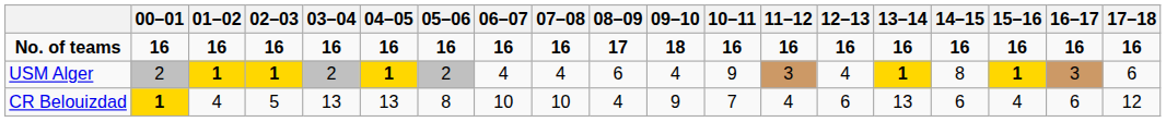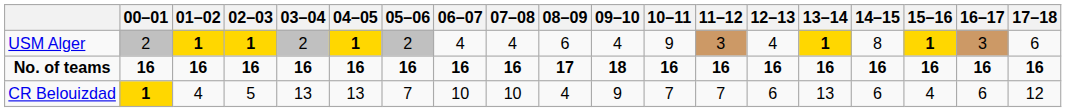 <table border=1  bordercolor="#CCCCCC" class=wikitable style="font-size:90%;">
 <tr align=LEFT valign=CENTER>
 <th></th>
 <th>00–01</th>
 <th>01–02</th>
 <th>02–03</th>
 <th>03–04</th>
 <th>04–05</th>
 <th>05–06</th>
 <th>06–07</th>
 <th>07–08</th>
 <th>08–09</th>
 <th>09–10</th>
 <th>10–11</th>
 <th>11–12</th>
 <th>12–13</th>
 <th>13–14</th>
 <th>14–15</th>
 <th>15–16</th>
 <th>16–17</th>
 <th>17–18</th>
+</tr>
+<tr align=CENTER valign=BOTTOM>
+<td align=LEFT><a href='#'>USM Alger</a></td>
+<td bgcolor=silver>2</td>
+<td bgcolor=gold><strong>1</strong></td>
+<td bgcolor=gold><strong>1</strong></td>
+<td bgcolor=silver>2</td>
+<td bgcolor=gold><strong>1</strong></td>
+<td bgcolor=silver>2</td>
+<td>4</td>
+<td>4</td>
+<td>6</td>
+<td>4</td>
+<td>9</td>
+<td bgcolor=#cc9966>3</td>
+<td>4</td>
+<td bgcolor=gold><strong>1</strong></td>
+<td>8</td>
+<td bgcolor=gold><strong>1</strong></td>
+<td bgcolor=#cc9966>3</td>
+<td>6</td>
 </tr>
 <tr align=CENTER>
 <td><strong>No. of teams</strong></td>
 <td><strong>16</strong></td>
 <td><strong>16</strong></td>
 <td><strong>16</strong></td>
 <td><strong>16</strong></td>
 <td><strong>16</strong></td>
 <td><strong>16</strong></td>
 <td><strong>16</strong></td>
 <td><strong>16</strong></td>
 <td><strong>17</strong></td>
 <td><strong>18</strong></td>
 <td><strong>16</strong></td>
 <td><strong>16</strong></td>
 <td><strong>16</strong></td>
 <td><strong>16</strong></td>
 <td><strong>16</strong></td>
 <td><strong>16</strong></td>
 <td><strong>16</strong></td>
 <td><strong>16</strong></td>
 </tr>
 <tr align=CENTER valign=BOTTOM>
-<td align=LEFT><a href='#'>USM Alger</a></td>
-<td bgcolor=silver>2</td>
-<td bgcolor=gold><strong>1</strong></td>
-<td bgcolor=gold><strong>1</strong></td>
-<td bgcolor=silver>2</td>
-<td bgcolor=gold><strong>1</strong></td>
-<td bgcolor=silver>2</td>
-<td>4</td>
-<td>4</td>
-<td>6</td>
-<td>4</td>
-<td>9</td>
-<td bgcolor=#cc9966>3</td>
-<td>4</td>
-<td bgcolor=gold><strong>1</strong></td>
-<td>8</td>
-<td bgcolor=gold><strong>1</strong></td>
-<td bgcolor=#cc9966>3</td>
-<td>6</td>
-</tr>
-<tr align=CENTER valign=BOTTOM>
 <td align=LEFT><a href='#'>CR Belouizdad</a></td>
 <td bgcolor=gold><strong>1</strong></td>
 <td>4</td>
 <td>5</td>
 <td>13</td>
 <td>13</td>
-<td>8</td>
+<td>7</td>
 <td>10</td>
 <td>10</td>
 <td>4</td>
 <td>9</td>
 <td>7</td>
-<td>4</td>
+<td>7</td>
 <td>6</td>
 <td>13</td>
 <td>6</td>
 <td>4</td>
 <td>6</td>
 <td>12</td>
 </tr>
 </table>
